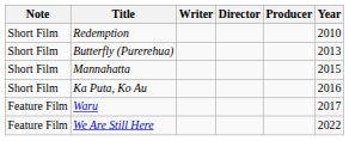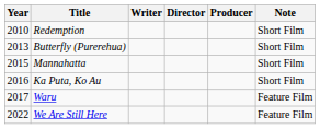 <table class="wikitable sortable">
 <tr>
-<th>Note</th>
+<th>Year</th>
 <th>Title</th>
 <th>Writer</th>
 <th>Director</th>
 <th>Producer</th>
-<th>Year</th>
+<th>Note</th>
 </tr>
 <tr>
-<td>Short Film</td>
+<td>2010</td>
 <td><em>Redemption</em></td>
 <td style="text-align:center;"></td>
 <td style="text-align:center;"></td>
 <td style="text-align:center;"></td>
-<td>2010</td>
+<td>Short Film</td>
 </tr>
 <tr>
-<td>Short Film</td>
+<td>2013</td>
 <td><em>Butterfly (Purerehua)</em></td>
 <td style="text-align:center;"></td>
 <td style="text-align:center;"></td>
 <td style="text-align:center;"></td>
-<td>2013</td>
+<td>Short Film</td>
 </tr>
 <tr>
-<td>Short Film</td>
+<td>2015</td>
 <td><em>Mannahatta</em></td>
 <td style="text-align:center;"></td>
 <td style="text-align:center;"></td>
 <td style="text-align:center;"></td>
-<td>2015</td>
+<td>Short Film</td>
 </tr>
 <tr>
-<td>Short Film</td>
+<td>2016</td>
 <td><em>Ka Puta, Ko Au</em></td>
 <td style="text-align:center;"></td>
 <td style="text-align:center;"></td>
 <td style="text-align:center;"></td>
-<td>2016</td>
+<td>Short Film</td>
 </tr>
 <tr>
-<td>Feature Film</td>
+<td>2017</td>
 <td><em><a href='#'>Waru</a></em></td>
 <td style="text-align:center;"></td>
 <td style="text-align:center;"></td>
 <td style="text-align:center;"></td>
-<td>2017</td>
+<td>Feature Film</td>
 </tr>
 <tr>
-<td>Feature Film</td>
+<td>2022</td>
 <td><em><a href='#'>We Are Still Here</a></em></td>
 <td style="text-align:center;"></td>
 <td style="text-align:center;"></td>
 <td style="text-align:center;"></td>
-<td>2022</td>
+<td>Feature Film</td>
 </tr>
 </table>
